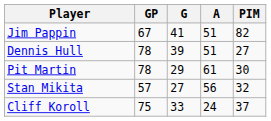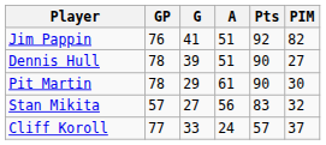 <table class="wikitable">
 <tr>
 <th bgcolor="#DDDDFF" width="40%">Player</th>
 <th bgcolor="#DDDDFF" width="10%">GP</th>
 <th bgcolor="#DDDDFF" width="10%">G</th>
 <th bgcolor="#DDDDFF" width="10%">A</th>
+<th bgcolor="#DDDDFF" width="10%">Pts</th>
 <th bgcolor="#DDDDFF" width="10%">PIM</th>
 </tr>
 <tr>
 <td><a href='#'>Jim Pappin</a></td>
-<td>67</td>
+<td>76</td>
 <td>41</td>
 <td>51</td>
+<td>92</td>
 <td>82</td>
 </tr>
 <tr>
 <td><a href='#'>Dennis Hull</a></td>
 <td>78</td>
 <td>39</td>
 <td>51</td>
+<td>90</td>
 <td>27</td>
 </tr>
 <tr>
 <td><a href='#'>Pit Martin</a></td>
 <td>78</td>
 <td>29</td>
 <td>61</td>
+<td>90</td>
 <td>30</td>
 </tr>
 <tr>
 <td><a href='#'>Stan Mikita</a></td>
 <td>57</td>
 <td>27</td>
 <td>56</td>
+<td>83</td>
 <td>32</td>
 </tr>
 <tr>
 <td><a href='#'>Cliff Koroll</a></td>
-<td>75</td>
+<td>77</td>
 <td>33</td>
 <td>24</td>
+<td>57</td>
 <td>37</td>
 </tr>
 </table>
